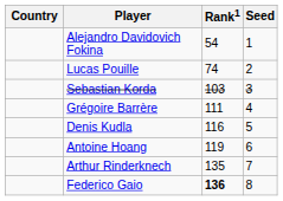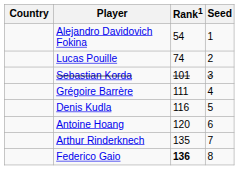 <table class="sortable wikitable">
 <tr>
 <th width="70">Country</th>
 <th width="175">Player</th>
 <th>Rank<sup>1</sup></th>
 <th>Seed</th>
 </tr>
 <tr>
 <td></td>
 <td><a href='#'>Alejandro Davidovich Fokina</a></td>
 <td>54</td>
 <td>1</td>
 </tr>
 <tr>
 <td></td>
 <td><a href='#'>Lucas Pouille</a></td>
 <td>74</td>
 <td>2</td>
 </tr>
 <tr>
 <td><s></s></td>
 <td><s><a href='#'>Sebastian Korda</a></s></td>
-<td><s>103</s></td>
+<td><s>101</s></td>
 <td><s>3</s></td>
 </tr>
 <tr>
 <td></td>
 <td><a href='#'>Grégoire Barrère</a></td>
 <td>111</td>
 <td>4</td>
 </tr>
 <tr>
 <td></td>
 <td><a href='#'>Denis Kudla</a></td>
 <td>116</td>
 <td>5</td>
 </tr>
 <tr>
 <td></td>
 <td><a href='#'>Antoine Hoang</a></td>
-<td>119</td>
+<td>120</td>
 <td>6</td>
 </tr>
 <tr>
 <td></td>
 <td><a href='#'>Arthur Rinderknech</a></td>
 <td>135</td>
 <td>7</td>
 </tr>
 <tr>
 <td></td>
 <td><a href='#'>Federico Gaio</a></td>
 <td><strong>136</strong></td>
 <td>8</td>
 </tr>
 </table>
